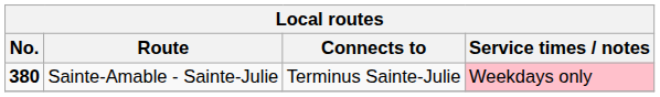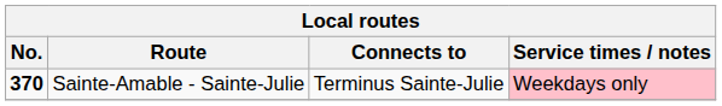 <table align=center class="wikitable">
 <tr>
 <th colspan=4>Local routes</th>
 </tr>
 <tr>
 <th>No.</th>
 <th>Route</th>
 <th>Connects to</th>
 <th>Service times / notes</th>
 </tr>
 <tr>
-<td {{border> <strong>380</strong></td>
+<td {{border> <strong>370</strong></td>
 <td>Sainte-Amable - Sainte-Julie</td>
 <td> Terminus Sainte-Julie</td>
 <td style="background: pink;">Weekdays only</td>
 </tr>
 <tr>
 </tr>
 </table>
